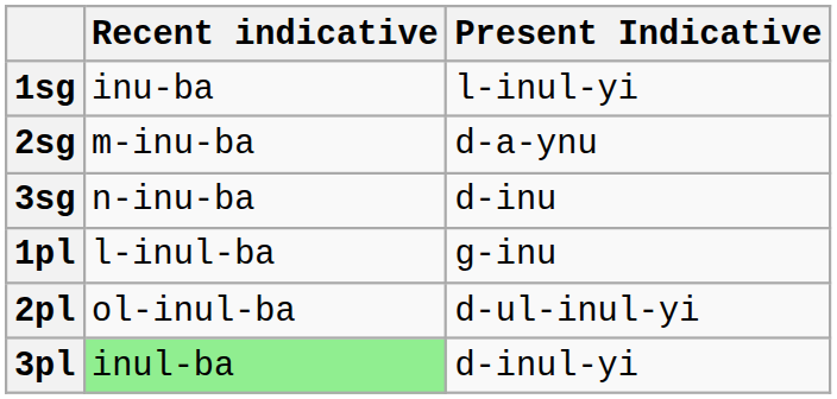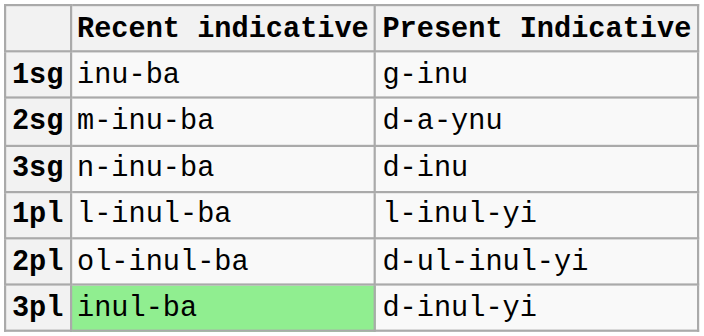 <table class="wikitable">
 <tr>
 <th></th>
 <th>Recent indicative</th>
 <th>Present Indicative</th>
 </tr>
 <tr>
 <th>1sg</th>
 <td>inu-ba</td>
-<td>l-inul-yi</td>
+<td>g-inu</td>
 </tr>
 <tr>
 <th>2sg</th>
 <td>m-inu-ba</td>
 <td>d-a-ynu</td>
 </tr>
 <tr>
 <th>3sg</th>
 <td>n-inu-ba</td>
 <td>d-inu</td>
 </tr>
 <tr>
 <th>1pl</th>
 <td>l-inul-ba</td>
-<td>g-inu</td>
+<td>l-inul-yi</td>
 </tr>
 <tr>
 <th>2pl</th>
 <td>ol-inul-ba</td>
 <td>d-ul-inul-yi</td>
 </tr>
 <tr>
 <th>3pl</th>
 <td style="background: lightgreen;">inul-ba</td>
 <td>d-inul-yi</td>
 </tr>
 </table>
